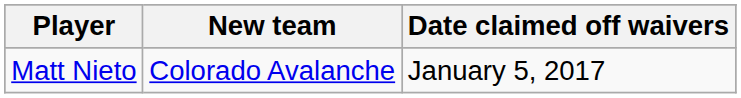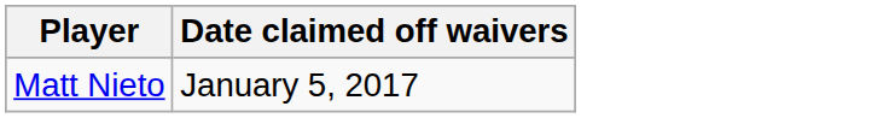 <table class="wikitable">
 <tr>
 <th>Player</th>
-<th>New team</th>
 <th>Date claimed off waivers</th>
 </tr>
 <tr>
 <td><a href='#'>Matt Nieto</a></td>
-<td><a href='#'>Colorado Avalanche</a></td>
 <td>January 5, 2017</td>
 </tr>
 </table>
